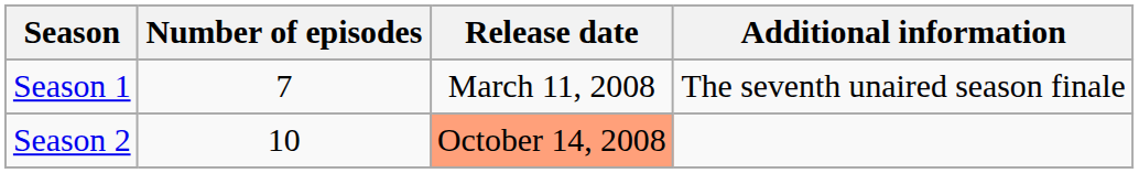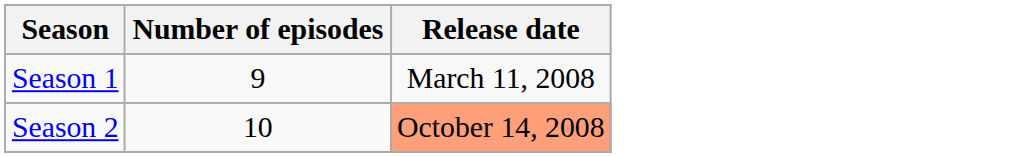 <table class="wikitable" style="font-size: 95%;">
 <tr>
 <th>Season</th>
 <th>Number of episodes</th>
 <th>Release date</th>
-<th>Additional information</th>
 </tr>
 <tr>
 <td style="text-align: left; top"><a href='#'>Season 1</a></td>
-<td style="text-align: center; top">7</td>
+<td style="text-align: center; top">9</td>
 <td style="text-align: center; top">March 11, 2008</td>
-<td style="text-align: center; top">The seventh unaired season finale</td>
 </tr>
 <tr>
 <td style="text-align: left; top"><a href='#'>Season 2</a></td>
 <td style="text-align: center; top">10</td>
 <td style="background: lightsalmon; text-align: center; top">October 14, 2008</td>
-<td style="text-align: center; top"></td>
 </tr>
 </table>
